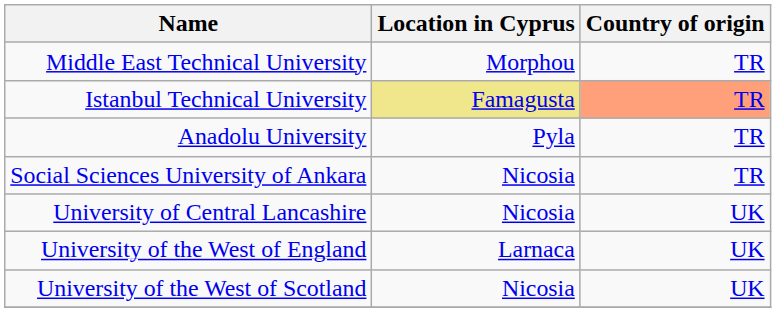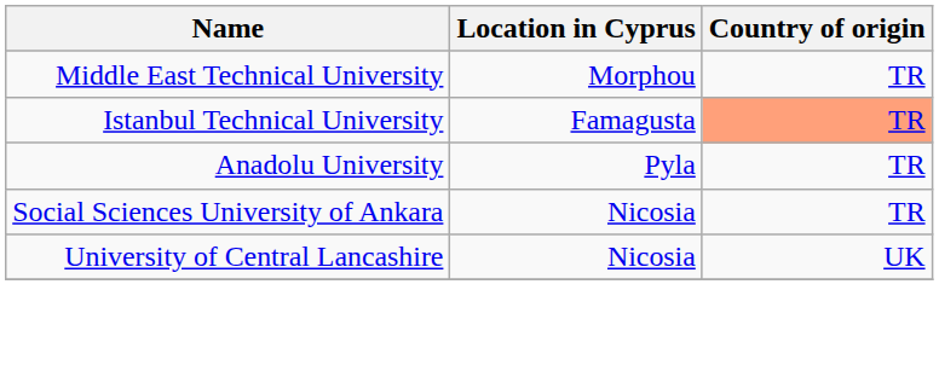 <table class="wikitable sortable" style="text-align:right;">
 <tr>
 <th align="center">Name</th>
 <th align="center">Location in Cyprus</th>
 <th align="center">Country of origin</th>
 </tr>
 <tr>
 <td><a href='#'>Middle East Technical University</a></td>
 <td><a href='#'>Morphou</a></td>
 <td><a href='#'>TR</a></td>
 </tr>
 <tr>
 <td><a href='#'>Istanbul Technical University</a></td>
-<td style="background: khaki;"><a href='#'>Famagusta</a></td>
+<td><a href='#'>Famagusta</a></td>
 <td style="background: lightsalmon;"><a href='#'>TR</a></td>
 </tr>
 <tr>
 <td><a href='#'>Anadolu University</a></td>
 <td><a href='#'>Pyla</a></td>
 <td><a href='#'>TR</a></td>
 </tr>
 <tr>
 <td><a href='#'>Social Sciences University of Ankara</a></td>
 <td><a href='#'>Nicosia</a></td>
 <td><a href='#'>TR</a></td>
 </tr>
 <tr>
 <td><a href='#'>University of Central Lancashire</a></td>
 <td><a href='#'>Nicosia</a></td>
 <td><a href='#'>UK</a></td>
 </tr>
 <tr>
-<td><a href='#'>University of the West of England</a></td>
-<td><a href='#'>Larnaca</a></td>
-<td><a href='#'>UK</a></td>
-</tr>
-<tr>
-<td><a href='#'>University of the West of Scotland</a></td>
-<td><a href='#'>Nicosia</a></td>
-<td><a href='#'>UK</a></td>
-</tr>
-<tr>
 </tr>
 </table>
